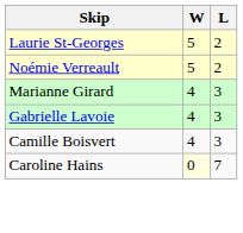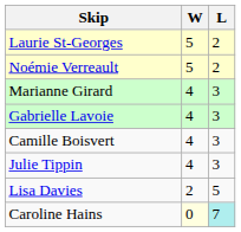 <table class="wikitable">
 <tr>
 <th width=175px>Skip</th>
 <th width=20px>W</th>
 <th width=20px>L</th>
 </tr>
 <tr bgcolor=#ffffcc>
 <td><a href='#'>Laurie St-Georges</a></td>
 <td>5</td>
 <td>2</td>
 </tr>
 <tr bgcolor=#ffffcc>
 <td><a href='#'>Noémie Verreault</a></td>
 <td>5</td>
 <td>2</td>
 </tr>
 <tr bgcolor=#ccffcc>
 <td>Marianne Girard</td>
 <td>4</td>
 <td>3</td>
 </tr>
 <tr bgcolor=#ccffcc>
 <td><a href='#'>Gabrielle Lavoie</a></td>
 <td>4</td>
 <td>3</td>
 </tr>
 <tr>
 <td>Camille Boisvert</td>
 <td>4</td>
 <td>3</td>
 </tr>
 <tr>
+<td><a href='#'>Julie Tippin</a></td>
+<td>4</td>
+<td>3</td>
+</tr>
+<tr>
+<td><a href='#'>Lisa Davies</a></td>
+<td>2</td>
+<td>5</td>
+</tr>
+<tr>
 <td>Caroline Hains</td>
 <td style="background: lightyellow;">0</td>
-<td>7</td>
+<td style="background: paleturquoise;">7</td>
 </tr>
 </table>
